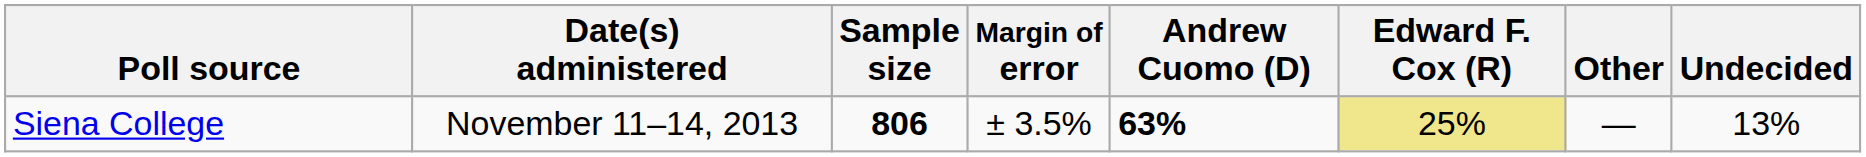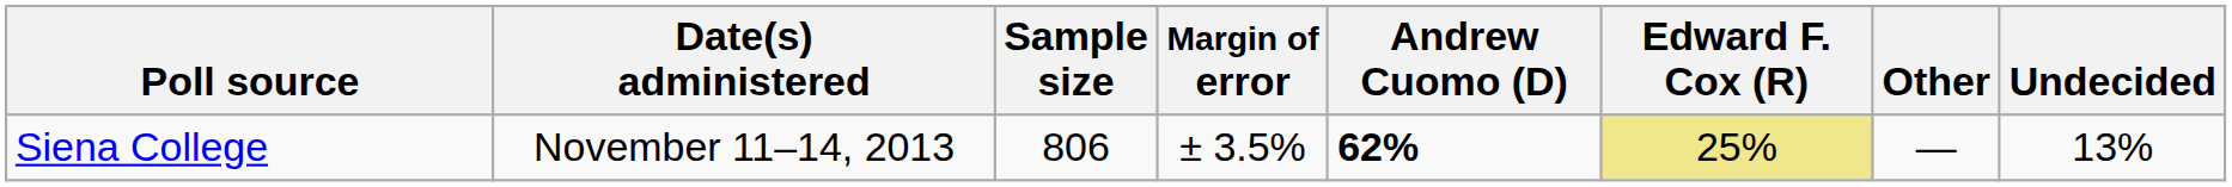 <table class="wikitable">
 <tr valign= bottom>
 <th style="width:185px;">Poll source</th>
 <th style="width:190px;">Date(s)<br>administered</th>
 <th class=small>Sample<br>size</th>
 <th><small>Margin of</small><br>error</th>
 <th style="width:100px;">Andrew<br>Cuomo (D)</th>
 <th style="width:100px;">Edward F.<br>Cox (R)</th>
 <th style="width:40px;">Other</th>
 <th style="width:40px;">Undecided</th>
 </tr>
 <tr>
 <td><a href='#'>Siena College</a></td>
 <td align=center>November 11–14, 2013</td>
-<td align=center><strong>806</strong></td>
+<td align=center>806</td>
 <td align=center>± 3.5%</td>
-<td><strong>63%</strong></td>
+<td><strong>62%</strong></td>
 <td align=center style="background: khaki;">25%</td>
 <td align=center>—</td>
 <td align=center>13%</td>
 </tr>
 </table>
